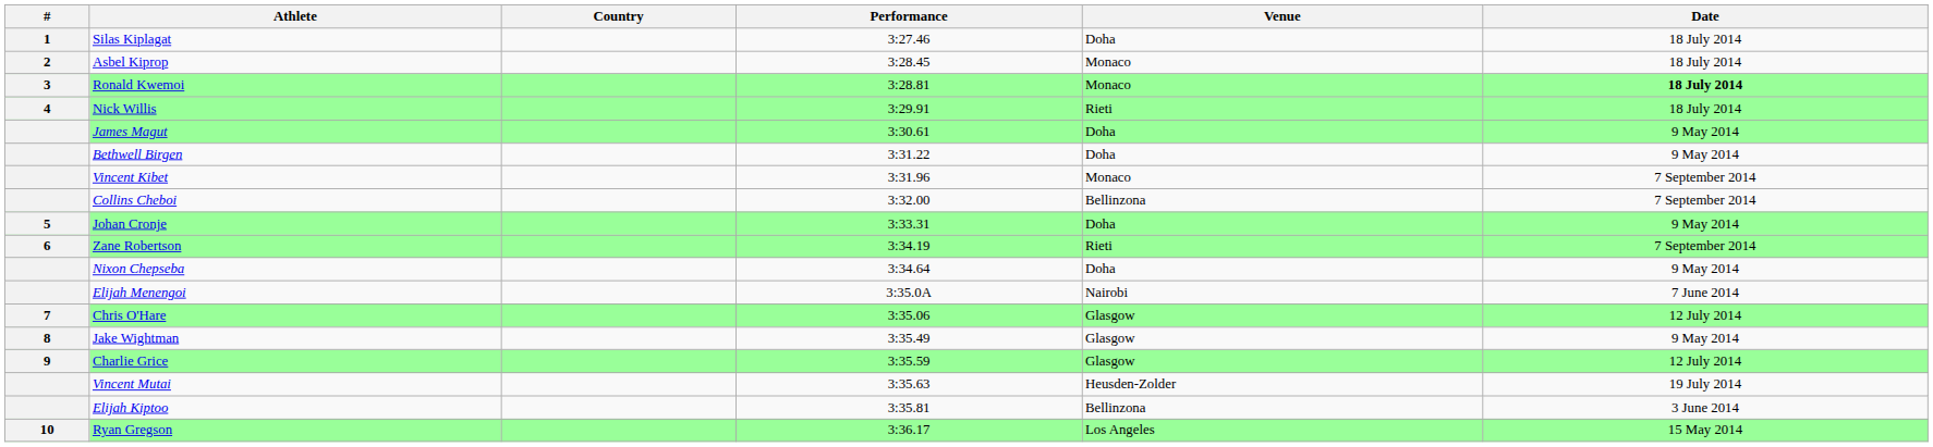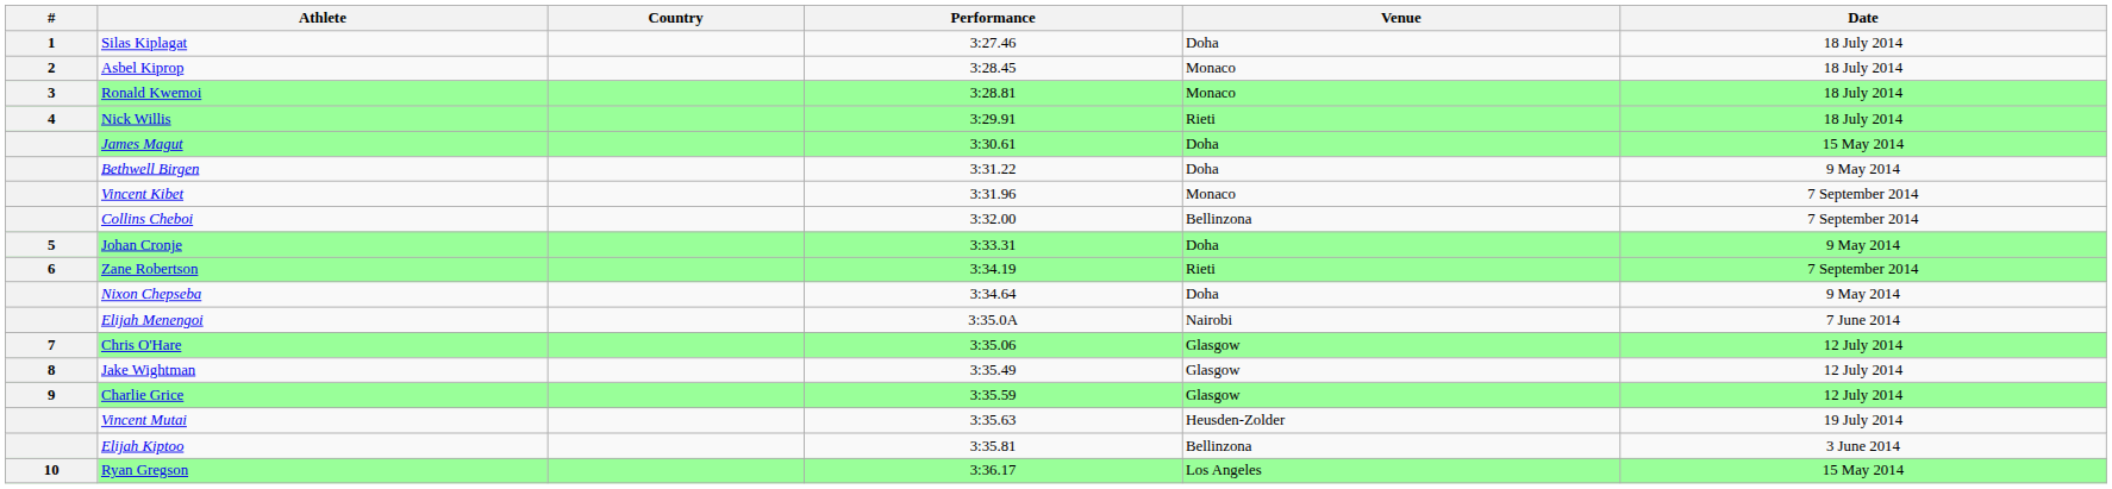 <table class="wikitable" width=100% style="font-size:90%; text-align:center;">
 <tr>
 <th>#</th>
 <th>Athlete</th>
 <th>Country</th>
 <th>Performance</th>
 <th>Venue</th>
 <th>Date</th>
 </tr>
 <tr>
 <th>1</th>
 <td align=left><a href='#'>Silas Kiplagat</a></td>
 <td align=left></td>
 <td>3:27.46</td>
 <td align=left> Doha</td>
 <td>18 July 2014</td>
 </tr>
 <tr>
 <th>2</th>
 <td align=left><a href='#'>Asbel Kiprop</a></td>
 <td align=left></td>
 <td>3:28.45</td>
 <td align=left> Monaco</td>
 <td>18 July 2014</td>
 </tr>
 <tr bgcolor="99FF99">
 <th>3</th>
 <td align=left><a href='#'>Ronald Kwemoi</a></td>
 <td align=left></td>
 <td>3:28.81</td>
 <td align=left> Monaco</td>
-<td><strong>18 July 2014</strong></td>
+<td>18 July 2014</td>
 </tr>
 <tr bgcolor="99FF99">
 <th>4</th>
 <td align=left><a href='#'>Nick Willis</a></td>
 <td align=left></td>
 <td>3:29.91</td>
 <td align=left> Rieti</td>
 <td>18 July 2014</td>
 </tr>
 <tr bgcolor="99FF99">
 <th></th>
 <td align=left><em><a href='#'>James Magut</a></em></td>
 <td align=left></td>
 <td>3:30.61</td>
 <td align=left> Doha</td>
-<td>9 May 2014</td>
+<td>15 May 2014</td>
 </tr>
 <tr>
 <th></th>
 <td align=left><em><a href='#'>Bethwell Birgen</a></em></td>
 <td align=left></td>
 <td>3:31.22</td>
 <td align=left> Doha</td>
 <td>9 May 2014</td>
 </tr>
 <tr>
 <th></th>
 <td align=left><em><a href='#'>Vincent Kibet</a></em></td>
 <td align=left></td>
 <td>3:31.96</td>
 <td align=left> Monaco</td>
 <td>7 September 2014</td>
 </tr>
 <tr>
 <th></th>
 <td align=left><em><a href='#'>Collins Cheboi</a></em></td>
 <td align=left></td>
 <td>3:32.00</td>
 <td align=left> Bellinzona</td>
 <td>7 September 2014</td>
 </tr>
 <tr bgcolor="99FF99">
 <th>5</th>
 <td align=left><a href='#'>Johan Cronje</a></td>
 <td align=left></td>
 <td>3:33.31</td>
 <td align=left> Doha</td>
 <td>9 May 2014</td>
 </tr>
 <tr bgcolor="99FF99">
 <th>6</th>
 <td align=left><a href='#'>Zane Robertson</a></td>
 <td align=left></td>
 <td>3:34.19</td>
 <td align=left> Rieti</td>
 <td>7 September 2014</td>
 </tr>
 <tr>
 <th></th>
 <td align=left><em><a href='#'>Nixon Chepseba</a></em></td>
 <td align=left></td>
 <td>3:34.64</td>
 <td align=left> Doha</td>
 <td>9 May 2014</td>
 </tr>
 <tr>
 <th></th>
 <td align=left><em><a href='#'>Elijah Menengoi</a></em></td>
 <td align=left></td>
 <td>3:35.0A</td>
 <td align=left> Nairobi</td>
 <td>7 June 2014</td>
 </tr>
 <tr bgcolor="99FF99">
 <th>7</th>
 <td align=left><a href='#'>Chris O'Hare</a></td>
 <td align=left></td>
 <td>3:35.06</td>
 <td align=left> Glasgow</td>
 <td>12 July 2014</td>
 </tr>
 <tr>
 <th>8</th>
 <td align=left><a href='#'>Jake Wightman</a></td>
 <td align=left></td>
 <td>3:35.49</td>
 <td align=left> Glasgow</td>
-<td>9 May 2014</td>
+<td>12 July 2014</td>
 </tr>
 <tr bgcolor="99FF99">
 <th>9</th>
 <td align=left><a href='#'>Charlie Grice</a></td>
 <td align=left></td>
 <td>3:35.59</td>
 <td align=left> Glasgow</td>
 <td>12 July 2014</td>
 </tr>
 <tr>
 <th></th>
 <td align=left><em><a href='#'>Vincent Mutai</a></em></td>
 <td align=left></td>
 <td>3:35.63</td>
 <td align=left> Heusden-Zolder</td>
 <td>19 July 2014</td>
 </tr>
 <tr>
 <th></th>
 <td align=left><em><a href='#'>Elijah Kiptoo</a></em></td>
 <td align=left></td>
 <td>3:35.81</td>
 <td align=left> Bellinzona</td>
 <td>3 June 2014</td>
 </tr>
 <tr bgcolor="99FF99">
 <th>10</th>
 <td align=left><a href='#'>Ryan Gregson</a></td>
 <td align=left></td>
 <td>3:36.17</td>
 <td align=left> Los Angeles</td>
 <td>15 May 2014</td>
 </tr>
 </table>
